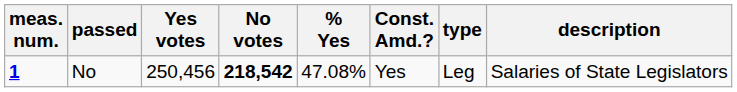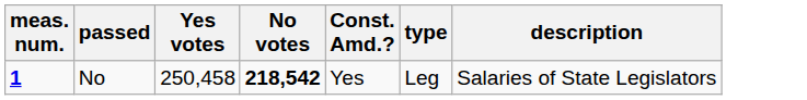 <table class="wikitable sortable">
 <tr>
 <th>meas.<br>num.</th>
 <th>passed</th>
 <th>Yes<br>votes</th>
 <th>No<br>votes</th>
-<th>%<br>Yes</th>
 <th>Const.<br>Amd.?</th>
 <th>type</th>
 <th>description</th>
 </tr>
 <tr>
 <td><strong><a href='#'>1</a></strong></td>
 <td>No</td>
-<td>250,456</td>
+<td>250,458</td>
 <td><strong>218,542</strong></td>
-<td>47.08%</td>
 <td>Yes</td>
 <td>Leg</td>
 <td>Salaries of State Legislators</td>
 </tr>
 </table>
